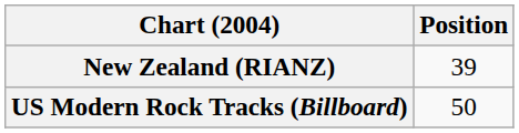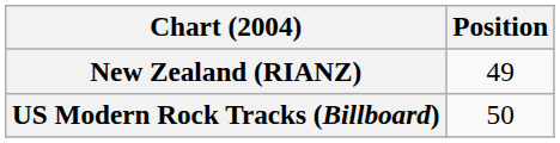 <table class="wikitable plainrowheaders" style="text-align:center">
 <tr>
 <th scope="col">Chart (2004)</th>
 <th scope="col">Position</th>
 </tr>
 <tr>
 <th scope="row">New Zealand (RIANZ)</th>
-<td>39</td>
+<td>49</td>
 </tr>
 <tr>
 <th scope="row">US Modern Rock Tracks (<em>Billboard</em>)</th>
 <td>50</td>
 </tr>
 </table>
